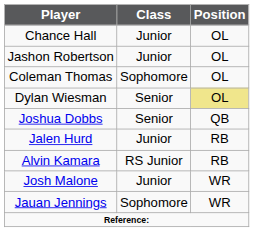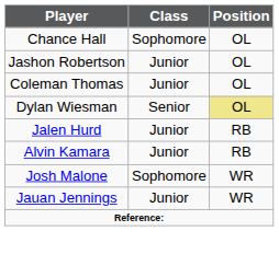 <table class="wikitable">
 <tr>
 <th style="background: #58595B; color: white">Player</th>
 <th style="background: #58595B; color: white">Class</th>
 <th style="background: #58595B; color: white">Position</th>
 </tr>
 <tr align=center>
 <td>Chance Hall</td>
-<td>Junior</td>
+<td>Sophomore</td>
 <td>OL</td>
 </tr>
 <tr align=center>
 <td>Jashon Robertson</td>
 <td>Junior</td>
 <td>OL</td>
 </tr>
 <tr align=center>
 <td>Coleman Thomas</td>
-<td>Sophomore</td>
+<td>Junior</td>
 <td>OL</td>
 </tr>
 <tr align=center>
 <td>Dylan Wiesman</td>
 <td>Senior</td>
 <td style="background: khaki;">OL</td>
 </tr>
 <tr align=center>
-<td><a href='#'>Joshua Dobbs</a></td>
-<td>Senior</td>
-<td>QB</td>
-</tr>
-<tr align=center>
 <td><a href='#'>Jalen Hurd</a></td>
 <td>Junior</td>
 <td>RB</td>
 </tr>
 <tr align=center>
 <td><a href='#'>Alvin Kamara</a></td>
-<td>RS Junior</td>
+<td>Junior</td>
 <td>RB</td>
 </tr>
 <tr align=center>
 <td><a href='#'>Josh Malone</a></td>
-<td>Junior</td>
+<td>Sophomore</td>
 <td>WR</td>
 </tr>
 <tr align=center>
 <td><a href='#'>Jauan Jennings</a></td>
-<td>Sophomore</td>
+<td>Junior</td>
 <td>WR</td>
 </tr>
 <tr>
 <td colspan="3"  style="font-size:8pt; text-align:center;"><strong>Reference:</strong></td>
 </tr>
 </table>
